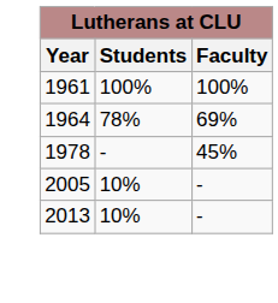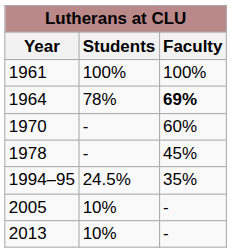 <table class="wikitable" style="float:right;">
 <tr>
 <th style="background:#BA8888;" colspan="3">Lutherans at CLU</th>
 </tr>
 <tr>
 <th>Year</th>
 <th>Students</th>
 <th>Faculty</th>
 </tr>
 <tr>
 <td>1961</td>
 <td>100%</td>
 <td>100%</td>
 </tr>
 <tr>
 <td>1964</td>
 <td>78%</td>
-<td>69%</td>
+<td><strong>69%</strong></td>
+</tr>
+<tr>
+<td>1970</td>
+<td>-</td>
+<td>60%</td>
 </tr>
 <tr>
 <td>1978</td>
 <td>-</td>
 <td>45%</td>
+</tr>
+<tr>
+<td>1994–95</td>
+<td>24.5%</td>
+<td>35%</td>
 </tr>
 <tr>
 <td>2005</td>
 <td>10%</td>
 <td>-</td>
 </tr>
 <tr>
 <td>2013</td>
 <td>10%</td>
 <td>-</td>
 </tr>
 </table>
